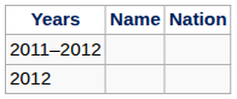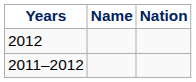 <table class="wikitable sortable">
 <tr>
 <th style="background:white; color:#00235d;" scope="col">Years</th>
 <th style="background:white; color:#00235d;" scope="col">Name</th>
 <th style="background:white; color:#00235d;" scope="col">Nation</th>
 </tr>
 <tr>
+<td>2012</td>
+<td></td>
+<td></td>
+</tr>
+<tr>
 <td>2011–2012</td>
 <td></td>
 <td></td>
 </tr>
-<tr>
-<td>2012</td>
-<td></td>
-<td></td>
-</tr>
 </table>
